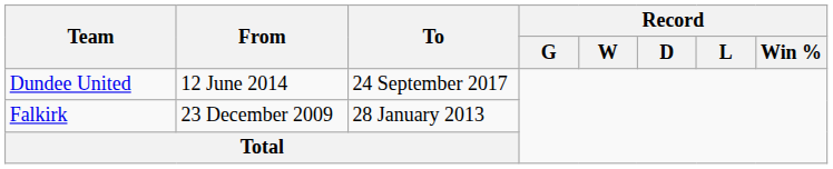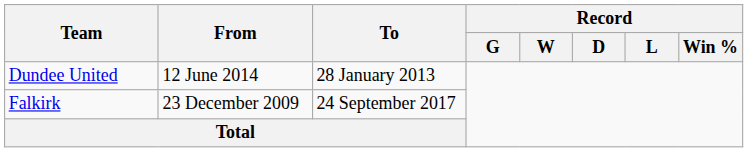 <table class="wikitable" style="text-align: center">
 <tr>
 <th rowspan="2!" style="width:130px;">Team</th>
 <th rowspan="2!" style="width:130px;">From</th>
 <th rowspan="2!" style="width:130px;">To</th>
 <th colspan="5">Record</th>
 </tr>
 <tr>
 <th width=40>G</th>
 <th width=40>W</th>
 <th width=40>D</th>
 <th width=40>L</th>
 <th width=50>Win %</th>
 </tr>
 <tr>
 <td align=left><a href='#'>Dundee United</a></td>
 <td align=left>12 June 2014</td>
-<td align=left>24 September 2017<br></td>
+<td align=left>28 January 2013<br></td>
 </tr>
 <tr>
 <td align=left><a href='#'>Falkirk</a></td>
 <td align=left>23 December 2009</td>
-<td align=left>28 January 2013<br></td>
+<td align=left>24 September 2017<br></td>
 </tr>
 <tr>
 <th colspan=3>Total<br></th>
 </tr>
 </table>
